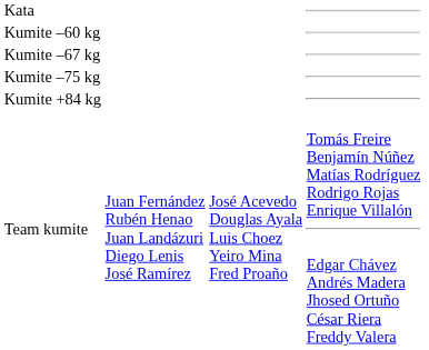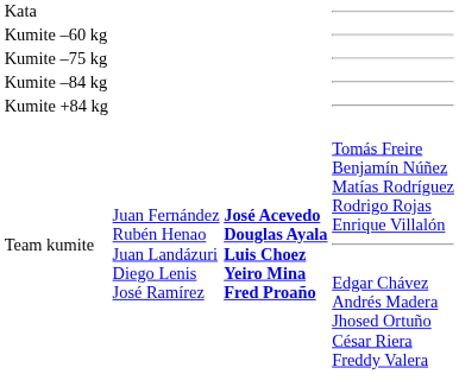 <table>
 <tr>
 <td>Kata</td>
 <td></td>
 <td></td>
 <td><hr></td>
 </tr>
 <tr>
 <td>Kumite –60 kg</td>
 <td></td>
 <td></td>
 <td><hr></td>
 </tr>
 <tr>
-<td>Kumite –67 kg</td>
+<td>Kumite –75 kg</td>
 <td></td>
 <td></td>
 <td><hr></td>
 </tr>
 <tr>
-<td>Kumite –75 kg</td>
+<td>Kumite –84 kg</td>
 <td></td>
 <td></td>
 <td><hr></td>
 </tr>
 <tr>
 <td>Kumite +84 kg</td>
 <td></td>
 <td></td>
 <td><hr></td>
 </tr>
 <tr>
 <td>Team kumite</td>
 <td><br><a href='#'>Juan Fernández</a><br><a href='#'>Rubén Henao</a><br><a href='#'>Juan Landázuri</a><br><a href='#'>Diego Lenis</a><br><a href='#'>José Ramírez</a></td>
-<td><br><a href='#'>José Acevedo</a><br><a href='#'>Douglas Ayala</a><br><a href='#'>Luis Choez</a><br><a href='#'>Yeiro Mina</a><br><a href='#'>Fred Proaño</a></td>
+<td><strong><br><a href='#'>José Acevedo</a><br><a href='#'>Douglas Ayala</a><br><a href='#'>Luis Choez</a><br><a href='#'>Yeiro Mina</a><br><a href='#'>Fred Proaño</a></strong></td>
 <td><br><a href='#'>Tomás Freire</a><br><a href='#'>Benjamín Núñez</a><br><a href='#'>Matías Rodríguez</a><br><a href='#'>Rodrigo Rojas</a><br><a href='#'>Enrique Villalón</a><hr><br><a href='#'>Edgar Chávez</a><br><a href='#'>Andrés Madera</a><br><a href='#'>Jhosed Ortuño</a><br><a href='#'>César Riera</a><br><a href='#'>Freddy Valera</a></td>
 </tr>
 </table>
